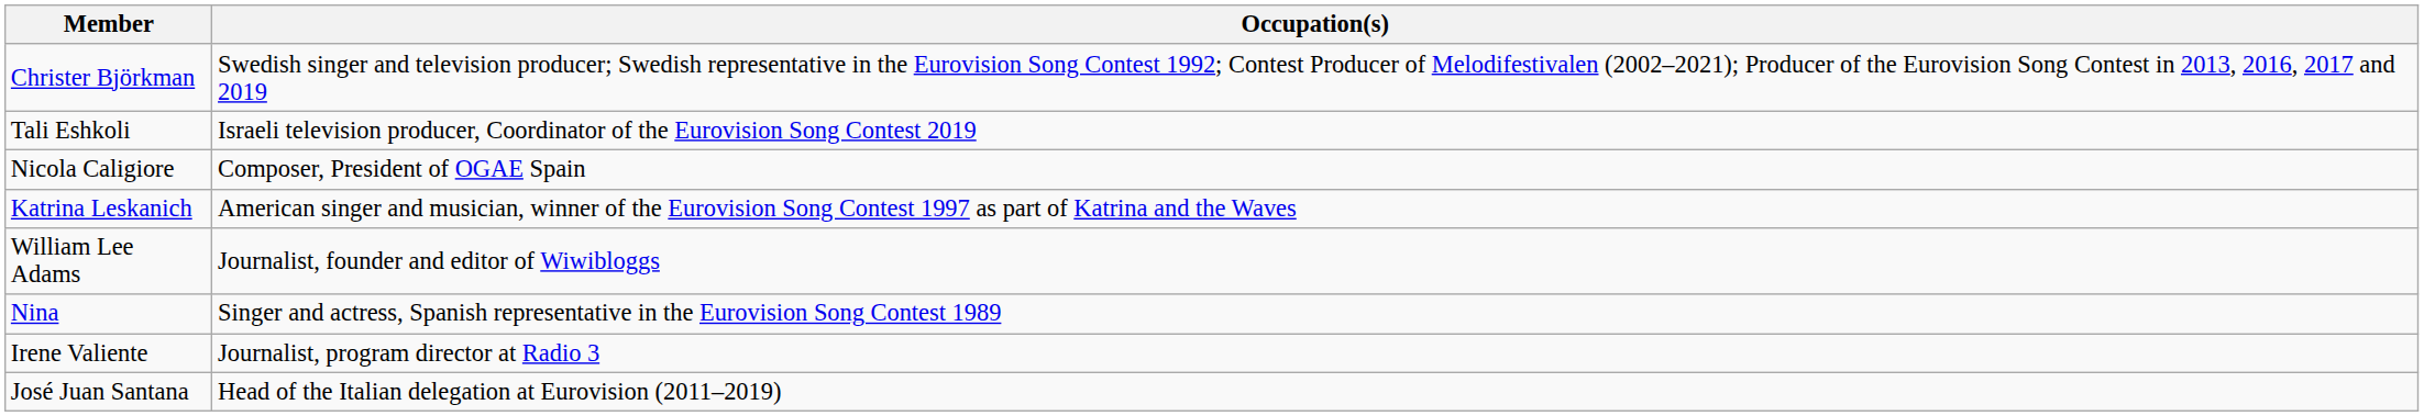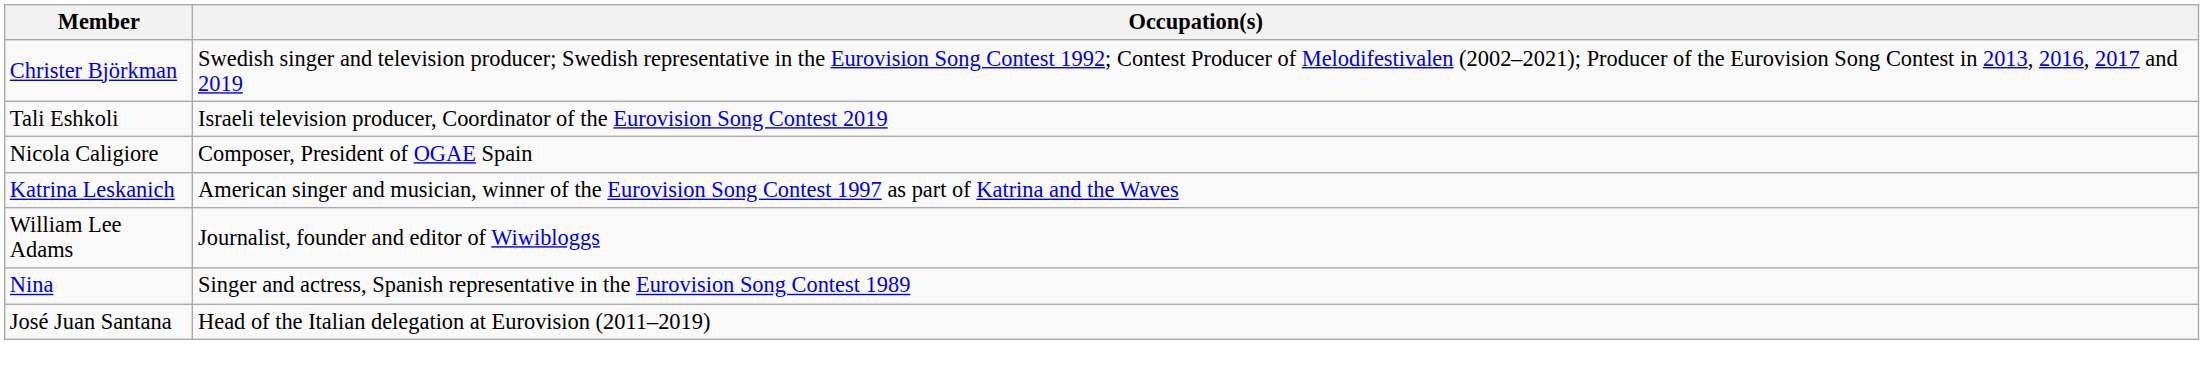 <table class="wikitable">
 <tr>
 <th>Member</th>
 <th>Occupation(s)</th>
 </tr>
 <tr>
 <td><a href='#'>Christer Björkman</a></td>
 <td>Swedish singer and television producer; Swedish representative in the <a href='#'>Eurovision Song Contest 1992</a>; Contest Producer of <a href='#'>Melodifestivalen</a> (2002–2021); Producer of the Eurovision Song Contest in <a href='#'>2013</a>, <a href='#'>2016</a>, <a href='#'>2017</a> and <a href='#'>2019</a></td>
 </tr>
 <tr>
 <td>Tali Eshkoli</td>
 <td>Israeli television producer, Coordinator of the <a href='#'>Eurovision Song Contest 2019</a></td>
 </tr>
 <tr>
 <td>Nicola Caligiore</td>
 <td>Composer, President of <a href='#'>OGAE</a> Spain</td>
 </tr>
 <tr>
 <td><a href='#'>Katrina Leskanich</a></td>
 <td>American singer and musician, winner of the <a href='#'>Eurovision Song Contest 1997</a> as part of <a href='#'>Katrina and the Waves</a></td>
 </tr>
 <tr>
 <td>William Lee Adams</td>
 <td>Journalist, founder and editor of <a href='#'>Wiwibloggs</a></td>
 </tr>
 <tr>
 <td><a href='#'>Nina</a></td>
 <td>Singer and actress, Spanish representative in the <a href='#'>Eurovision Song Contest 1989</a></td>
 </tr>
 <tr>
-<td>Irene Valiente</td>
-<td>Journalist, program director at <a href='#'>Radio 3</a></td>
-</tr>
-<tr>
 <td>José Juan Santana</td>
 <td>Head of the Italian delegation at Eurovision (2011–2019)</td>
 </tr>
 </table>
